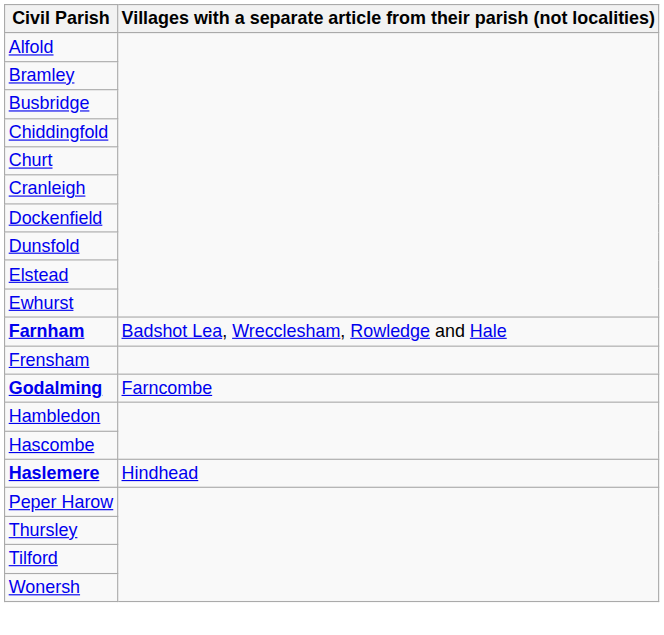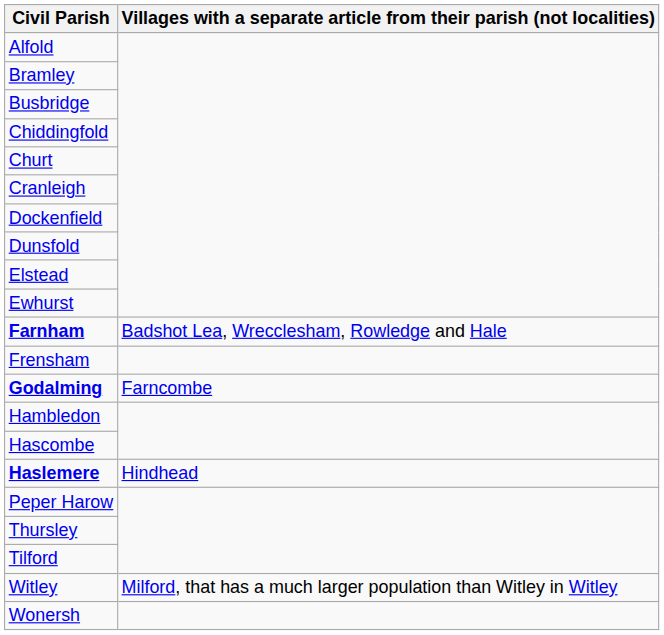 <table class="wikitable">
 <tr>
 <th>Civil Parish</th>
 <th>Villages with a separate article from their parish (not localities)</th>
 </tr>
 <tr>
 <td><a href='#'>Alfold</a></td>
 </tr>
 <tr>
 <td><a href='#'>Bramley</a></td>
 </tr>
 <tr>
 <td><a href='#'>Busbridge</a></td>
 </tr>
 <tr>
 <td><a href='#'>Chiddingfold</a></td>
 </tr>
 <tr>
 <td><a href='#'>Churt</a></td>
 </tr>
 <tr>
 <td><a href='#'>Cranleigh</a></td>
 </tr>
 <tr>
 <td><a href='#'>Dockenfield</a></td>
 </tr>
 <tr>
 <td><a href='#'>Dunsfold</a></td>
 </tr>
 <tr>
 <td><a href='#'>Elstead</a></td>
 </tr>
 <tr>
 <td><a href='#'>Ewhurst</a></td>
 </tr>
 <tr>
 <td><strong><a href='#'>Farnham</a></strong></td>
 <td><a href='#'>Badshot Lea</a>, <a href='#'>Wrecclesham</a>, <a href='#'>Rowledge</a> and <a href='#'>Hale</a></td>
 </tr>
 <tr>
 <td><a href='#'>Frensham</a></td>
 </tr>
 <tr>
 <td><strong><a href='#'>Godalming</a></strong></td>
 <td><a href='#'>Farncombe</a></td>
 </tr>
 <tr>
 <td><a href='#'>Hambledon</a></td>
 </tr>
 <tr>
 <td><a href='#'>Hascombe</a></td>
 </tr>
 <tr>
 <td><strong><a href='#'>Haslemere</a></strong></td>
 <td><a href='#'>Hindhead</a></td>
 </tr>
 <tr>
 <td><a href='#'>Peper Harow</a></td>
 </tr>
 <tr>
 <td><a href='#'>Thursley</a></td>
 </tr>
 <tr>
 <td><a href='#'>Tilford</a></td>
 </tr>
 <tr>
+<td><a href='#'>Witley</a></td>
+<td><a href='#'>Milford</a>, that has a much larger population than Witley in <a href='#'>Witley</a></td>
+</tr>
+<tr>
 <td><a href='#'>Wonersh</a></td>
 </tr>
 </table>
